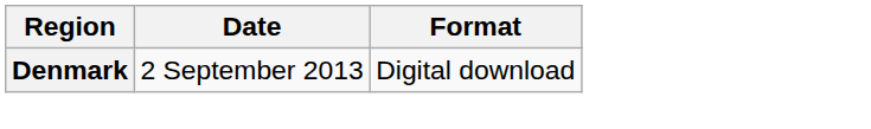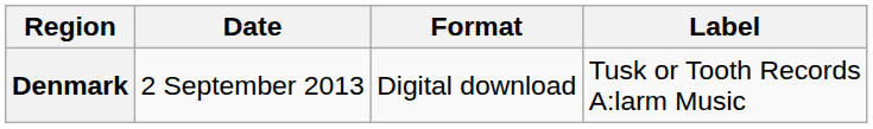 <table class="wikitable plainrowheaders unsortable">
 <tr>
 <th>Region</th>
 <th>Date</th>
 <th>Format</th>
+<th>Label</th>
 </tr>
 <tr>
 <th scope="row">Denmark</th>
 <td>2 September 2013</td>
 <td>Digital download</td>
+<td>Tusk or Tooth Records<br>A:larm Music</td>
 </tr>
 </table>
